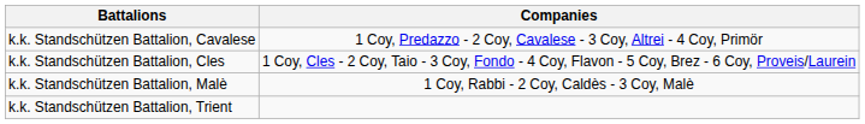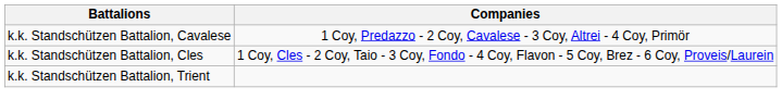 <table class="wikitable">
 <tr>
 <th align="left">Battalions</th>
 <th style="text-align:center;">Companies</th>
 </tr>
 <tr>
 <td align="left">k.k. Standschützen Battalion, Cavalese</td>
 <td style="text-align:center;">1 Coy, <a href='#'>Predazzo</a> - 2 Coy, <a href='#'>Cavalese</a> - 3 Coy, <a href='#'>Altrei</a> - 4 Coy, Primör</td>
 </tr>
 <tr>
 <td align="left">k.k. Standschützen Battalion, Cles</td>
 <td style="text-align:center;">1 Coy, <a href='#'>Cles</a> - 2 Coy, Taio - 3 Coy, <a href='#'>Fondo</a> - 4 Coy, Flavon - 5 Coy, Brez - 6 Coy, <a href='#'>Proveis</a>/<a href='#'>Laurein</a></td>
 </tr>
 <tr>
-<td align="left">k.k. Standschützen Battalion, Malè</td>
-<td style="text-align:center;">1 Coy, Rabbi - 2 Coy, Caldès - 3 Coy, Malè</td>
-</tr>
-<tr>
 <td align="left">k.k. Standschützen Battalion, Trient</td>
 <td style="text-align:center;"></td>
 </tr>
 </table>
